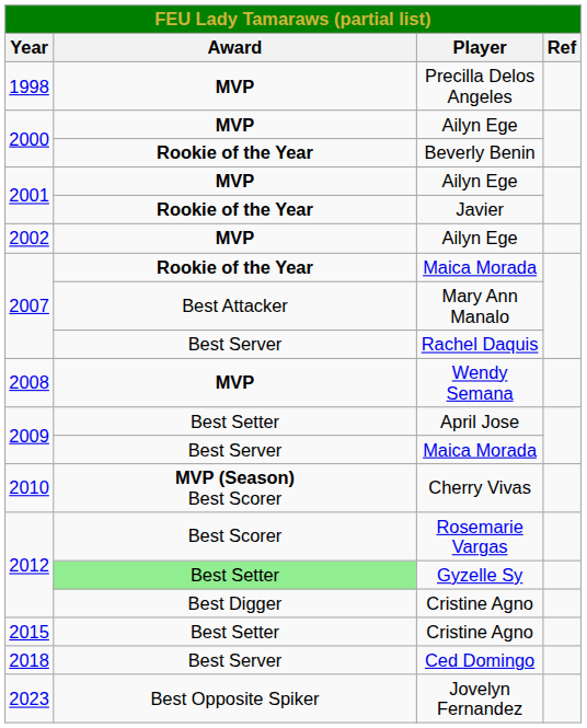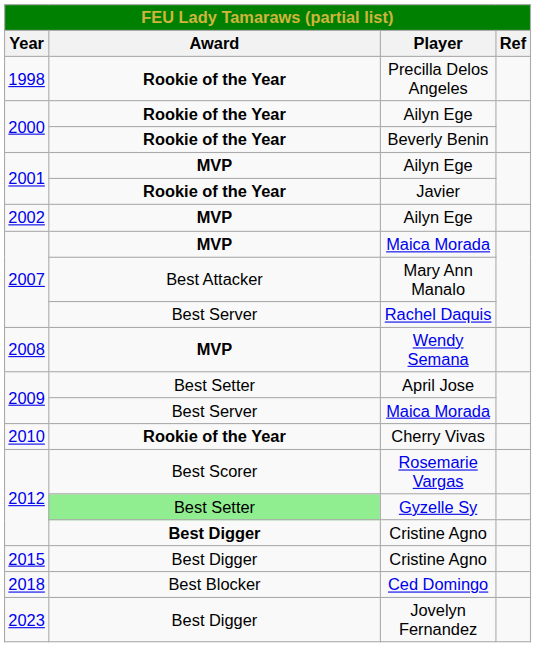 <table class="wikitable sortable" style="font-size:95%; text-align:left;">
 <tr>
 <th colspan="5" style= "background: green; color: #CFB53B; text-align: center"><strong>FEU Lady Tamaraws (partial list)</strong></th>
 </tr>
 <tr style="background: white; color: #000080">
 </tr>
 <tr>
 <th width=5>Year</th>
 <th width=300>Award</th>
 <th width=100>Player</th>
 <th width=5>Ref</th>
 </tr>
 <tr align=center>
 <td rowspan=1><a href='#'>1998</a></td>
-<td><strong>MVP</strong></td>
+<td><strong>Rookie of the Year</strong></td>
 <td>Precilla Delos Angeles</td>
 <td></td>
 </tr>
 <tr align=center>
 <td rowspan=2><a href='#'>2000</a></td>
-<td><strong>MVP</strong></td>
+<td><strong>Rookie of the Year</strong></td>
 <td>Ailyn Ege</td>
 <td rowspan=2></td>
 </tr>
 <tr align=center>
 <td><strong>Rookie of the Year</strong></td>
 <td>Beverly Benin</td>
 </tr>
 <tr align=center>
 <td rowspan=2><a href='#'>2001</a></td>
 <td><strong>MVP</strong></td>
 <td>Ailyn Ege</td>
 <td rowspan=2></td>
 </tr>
 <tr align=center>
 <td><strong>Rookie of the Year</strong></td>
 <td>Javier</td>
 </tr>
 <tr align=center>
 <td rowspan=1><a href='#'>2002</a></td>
 <td><strong>MVP</strong></td>
 <td>Ailyn Ege</td>
 <td></td>
 </tr>
 <tr align=center>
 <td rowspan=3><a href='#'>2007</a></td>
-<td><strong>Rookie of the Year</strong></td>
+<td><strong>MVP</strong></td>
 <td><a href='#'>Maica Morada</a></td>
 <td rowspan=3></td>
 </tr>
 <tr align=center>
 <td>Best Attacker</td>
 <td>Mary Ann Manalo</td>
 </tr>
 <tr align=center>
 <td>Best Server</td>
 <td><a href='#'>Rachel Daquis</a></td>
 </tr>
 <tr align=center>
 <td><a href='#'>2008</a></td>
 <td><strong>MVP</strong></td>
 <td><a href='#'>Wendy Semana</a></td>
 <td></td>
 </tr>
 <tr align=center>
 <td rowspan=2><a href='#'>2009</a></td>
 <td>Best Setter</td>
 <td>April Jose</td>
 <td rowspan=2></td>
 </tr>
 <tr align=center>
 <td>Best Server</td>
 <td><a href='#'>Maica Morada</a></td>
 </tr>
 <tr align=center>
 <td rowspan=1><a href='#'>2010</a></td>
-<td><strong>MVP (Season)</strong><br>Best Scorer</td>
+<td><strong>Rookie of the Year</strong></td>
 <td rowspan=1>Cherry Vivas</td>
 <td></td>
 </tr>
 <tr align=center>
 <td rowspan=3><a href='#'>2012</a></td>
 <td>Best Scorer</td>
 <td><a href='#'>Rosemarie Vargas</a></td>
 <td></td>
 </tr>
 <tr align=center>
 <td style="background: lightgreen;">Best Setter</td>
 <td><a href='#'>Gyzelle Sy</a></td>
 <td></td>
 </tr>
 <tr align=center>
+<td><strong>Best Digger</strong></td>
+<td>Cristine Agno</td>
+<td></td>
+</tr>
+<tr align=center>
+<td><a href='#'>2015</a></td>
 <td>Best Digger</td>
 <td>Cristine Agno</td>
 <td></td>
 </tr>
 <tr align=center>
-<td><a href='#'>2015</a></td>
-<td>Best Setter</td>
-<td>Cristine Agno</td>
-<td></td>
-</tr>
-<tr align=center>
 <td><a href='#'>2018</a></td>
-<td>Best Server</td>
+<td>Best Blocker</td>
 <td><a href='#'>Ced Domingo</a></td>
 <td></td>
 </tr>
 <tr align=center>
 <td><a href='#'>2023</a></td>
-<td>Best Opposite Spiker</td>
+<td>Best Digger</td>
 <td>Jovelyn Fernandez</td>
 <td></td>
 </tr>
 </table>
